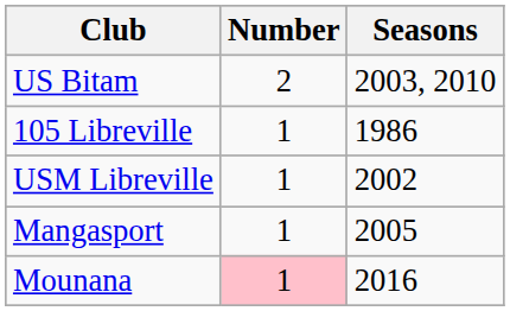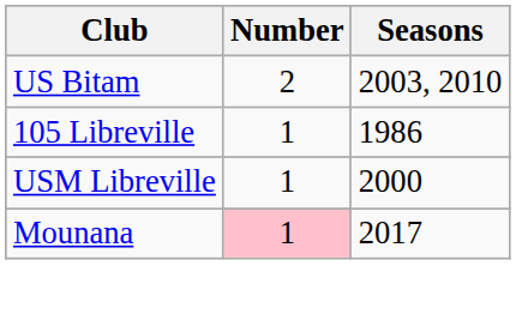 <table class="wikitable sortable">
 <tr>
 <th>Club</th>
 <th>Number</th>
 <th>Seasons</th>
 </tr>
 <tr>
 <td><a href='#'>US Bitam</a></td>
 <td style="text-align:center">2</td>
 <td>2003, 2010</td>
 </tr>
 <tr>
 <td><a href='#'>105 Libreville</a></td>
 <td style="text-align:center">1</td>
 <td>1986</td>
 </tr>
 <tr>
 <td><a href='#'>USM Libreville</a></td>
 <td style="text-align:center">1</td>
-<td>2002</td>
-</tr>
-<tr>
-<td><a href='#'>Mangasport</a></td>
-<td style="text-align:center">1</td>
-<td>2005</td>
+<td>2000</td>
 </tr>
 <tr>
 <td><a href='#'>Mounana</a></td>
 <td style="background: pink; text-align:center">1</td>
-<td>2016</td>
+<td>2017</td>
 </tr>
 </table>
